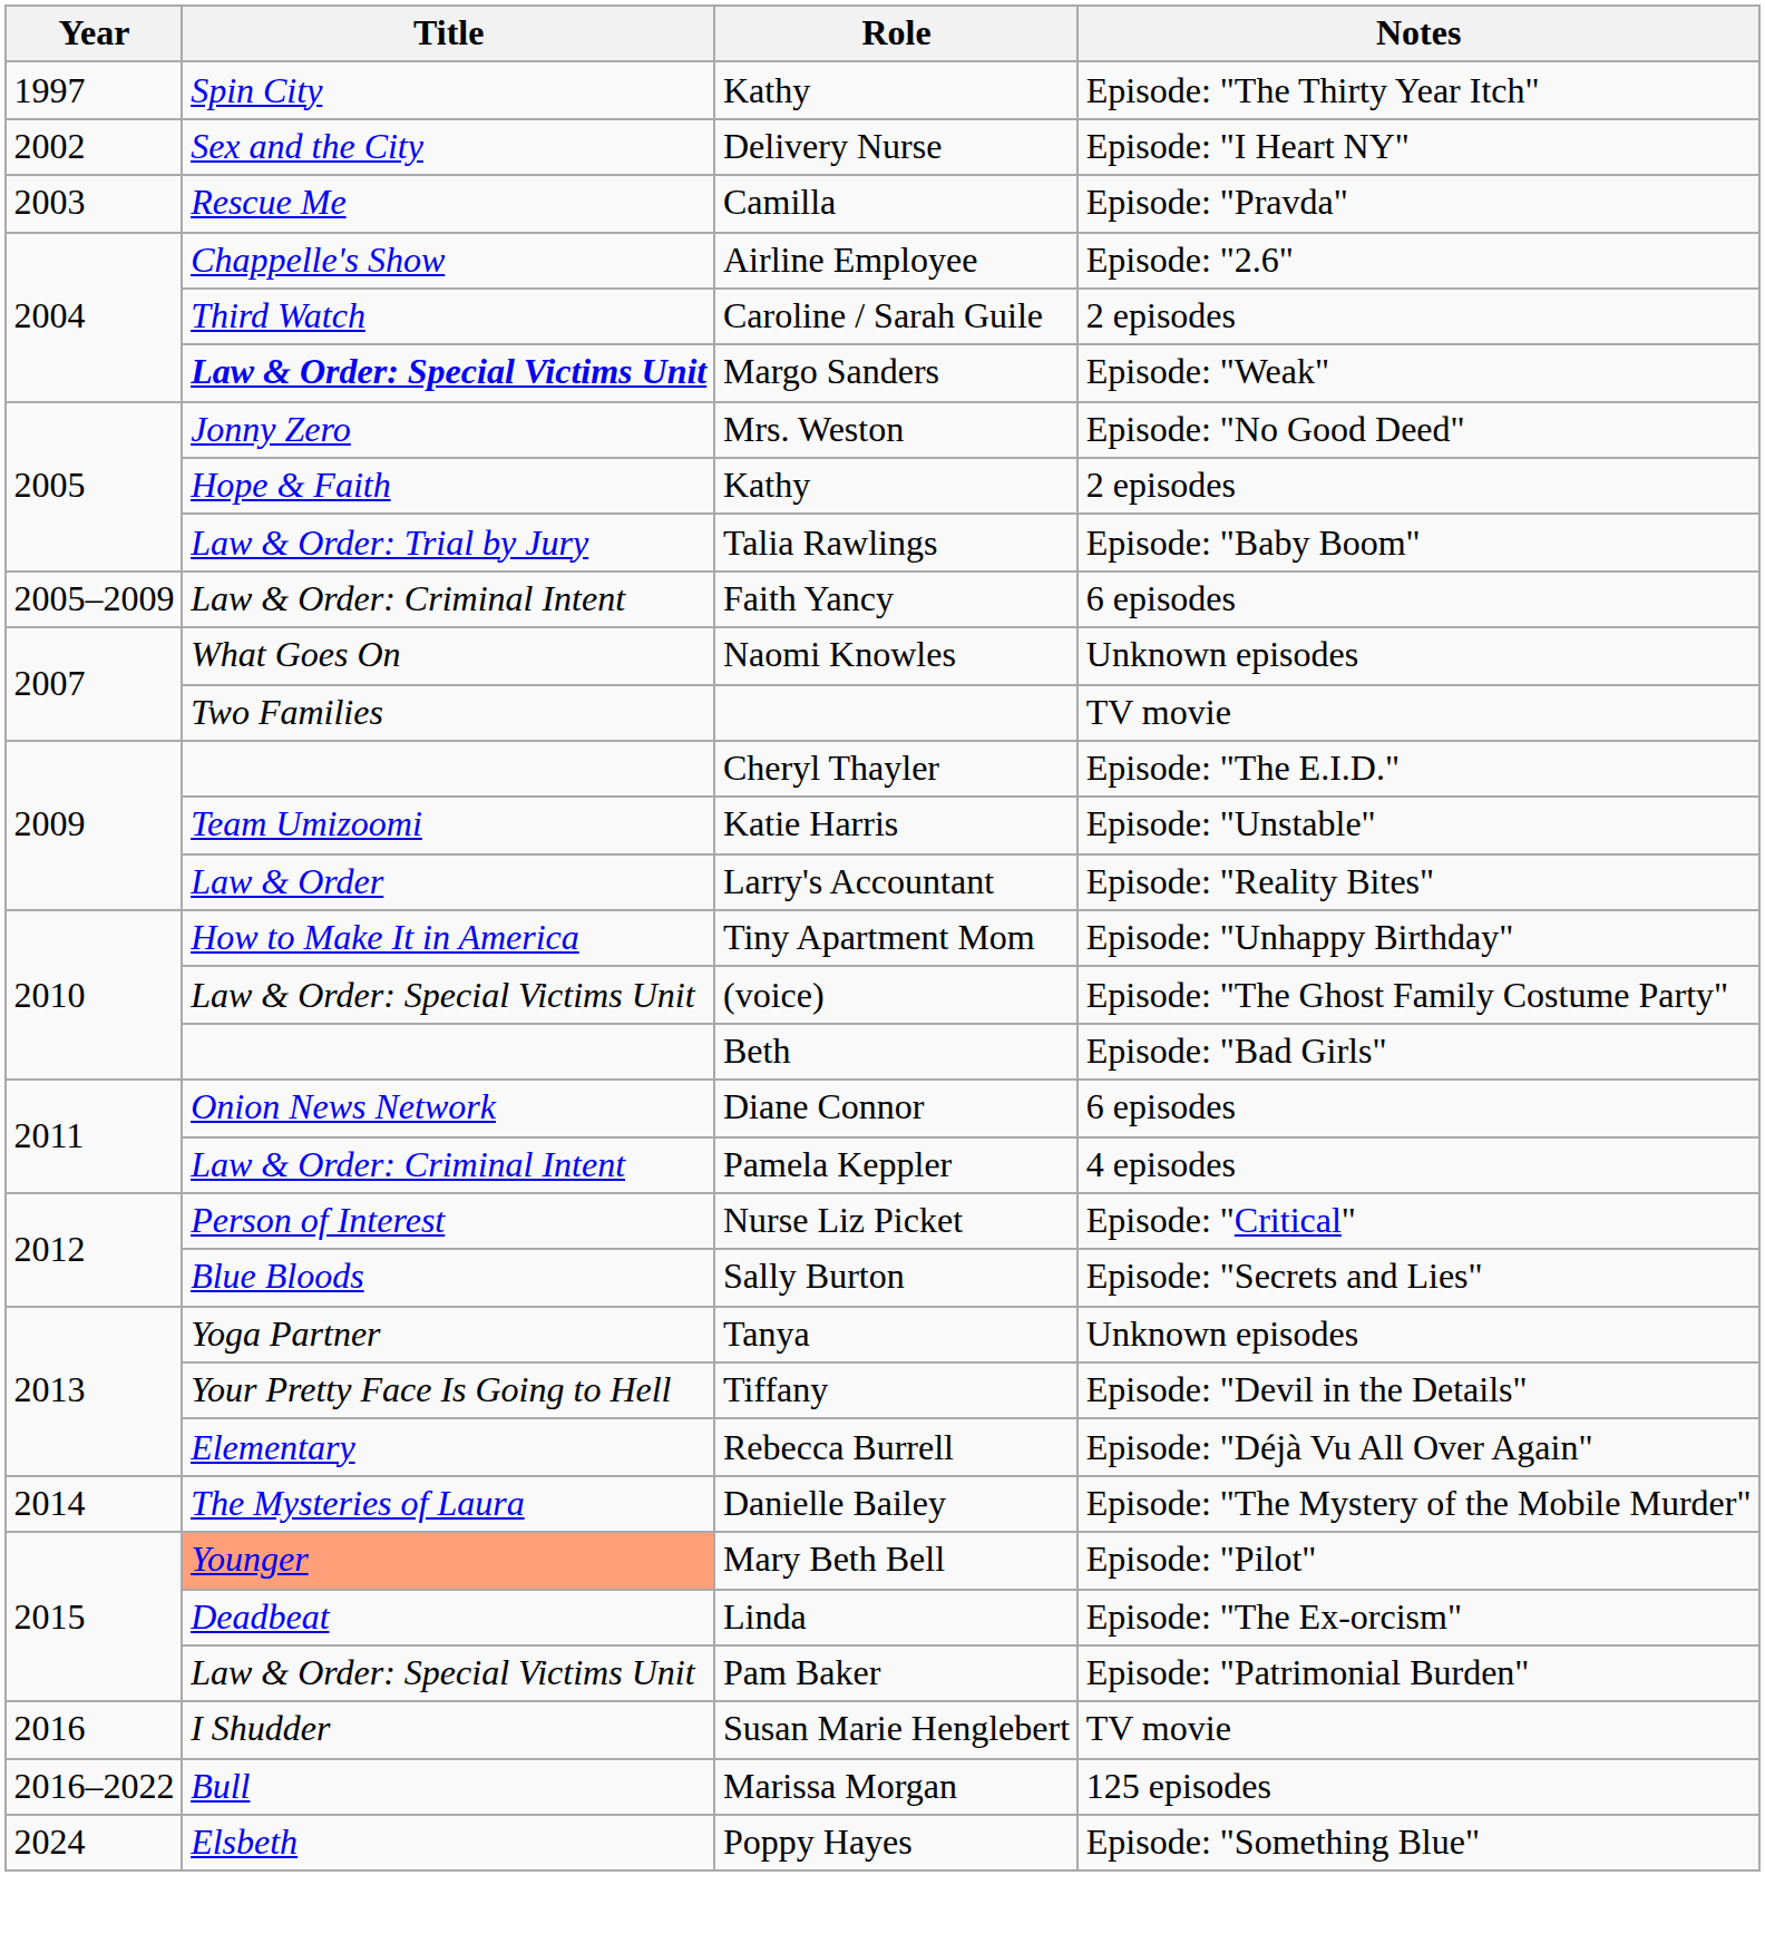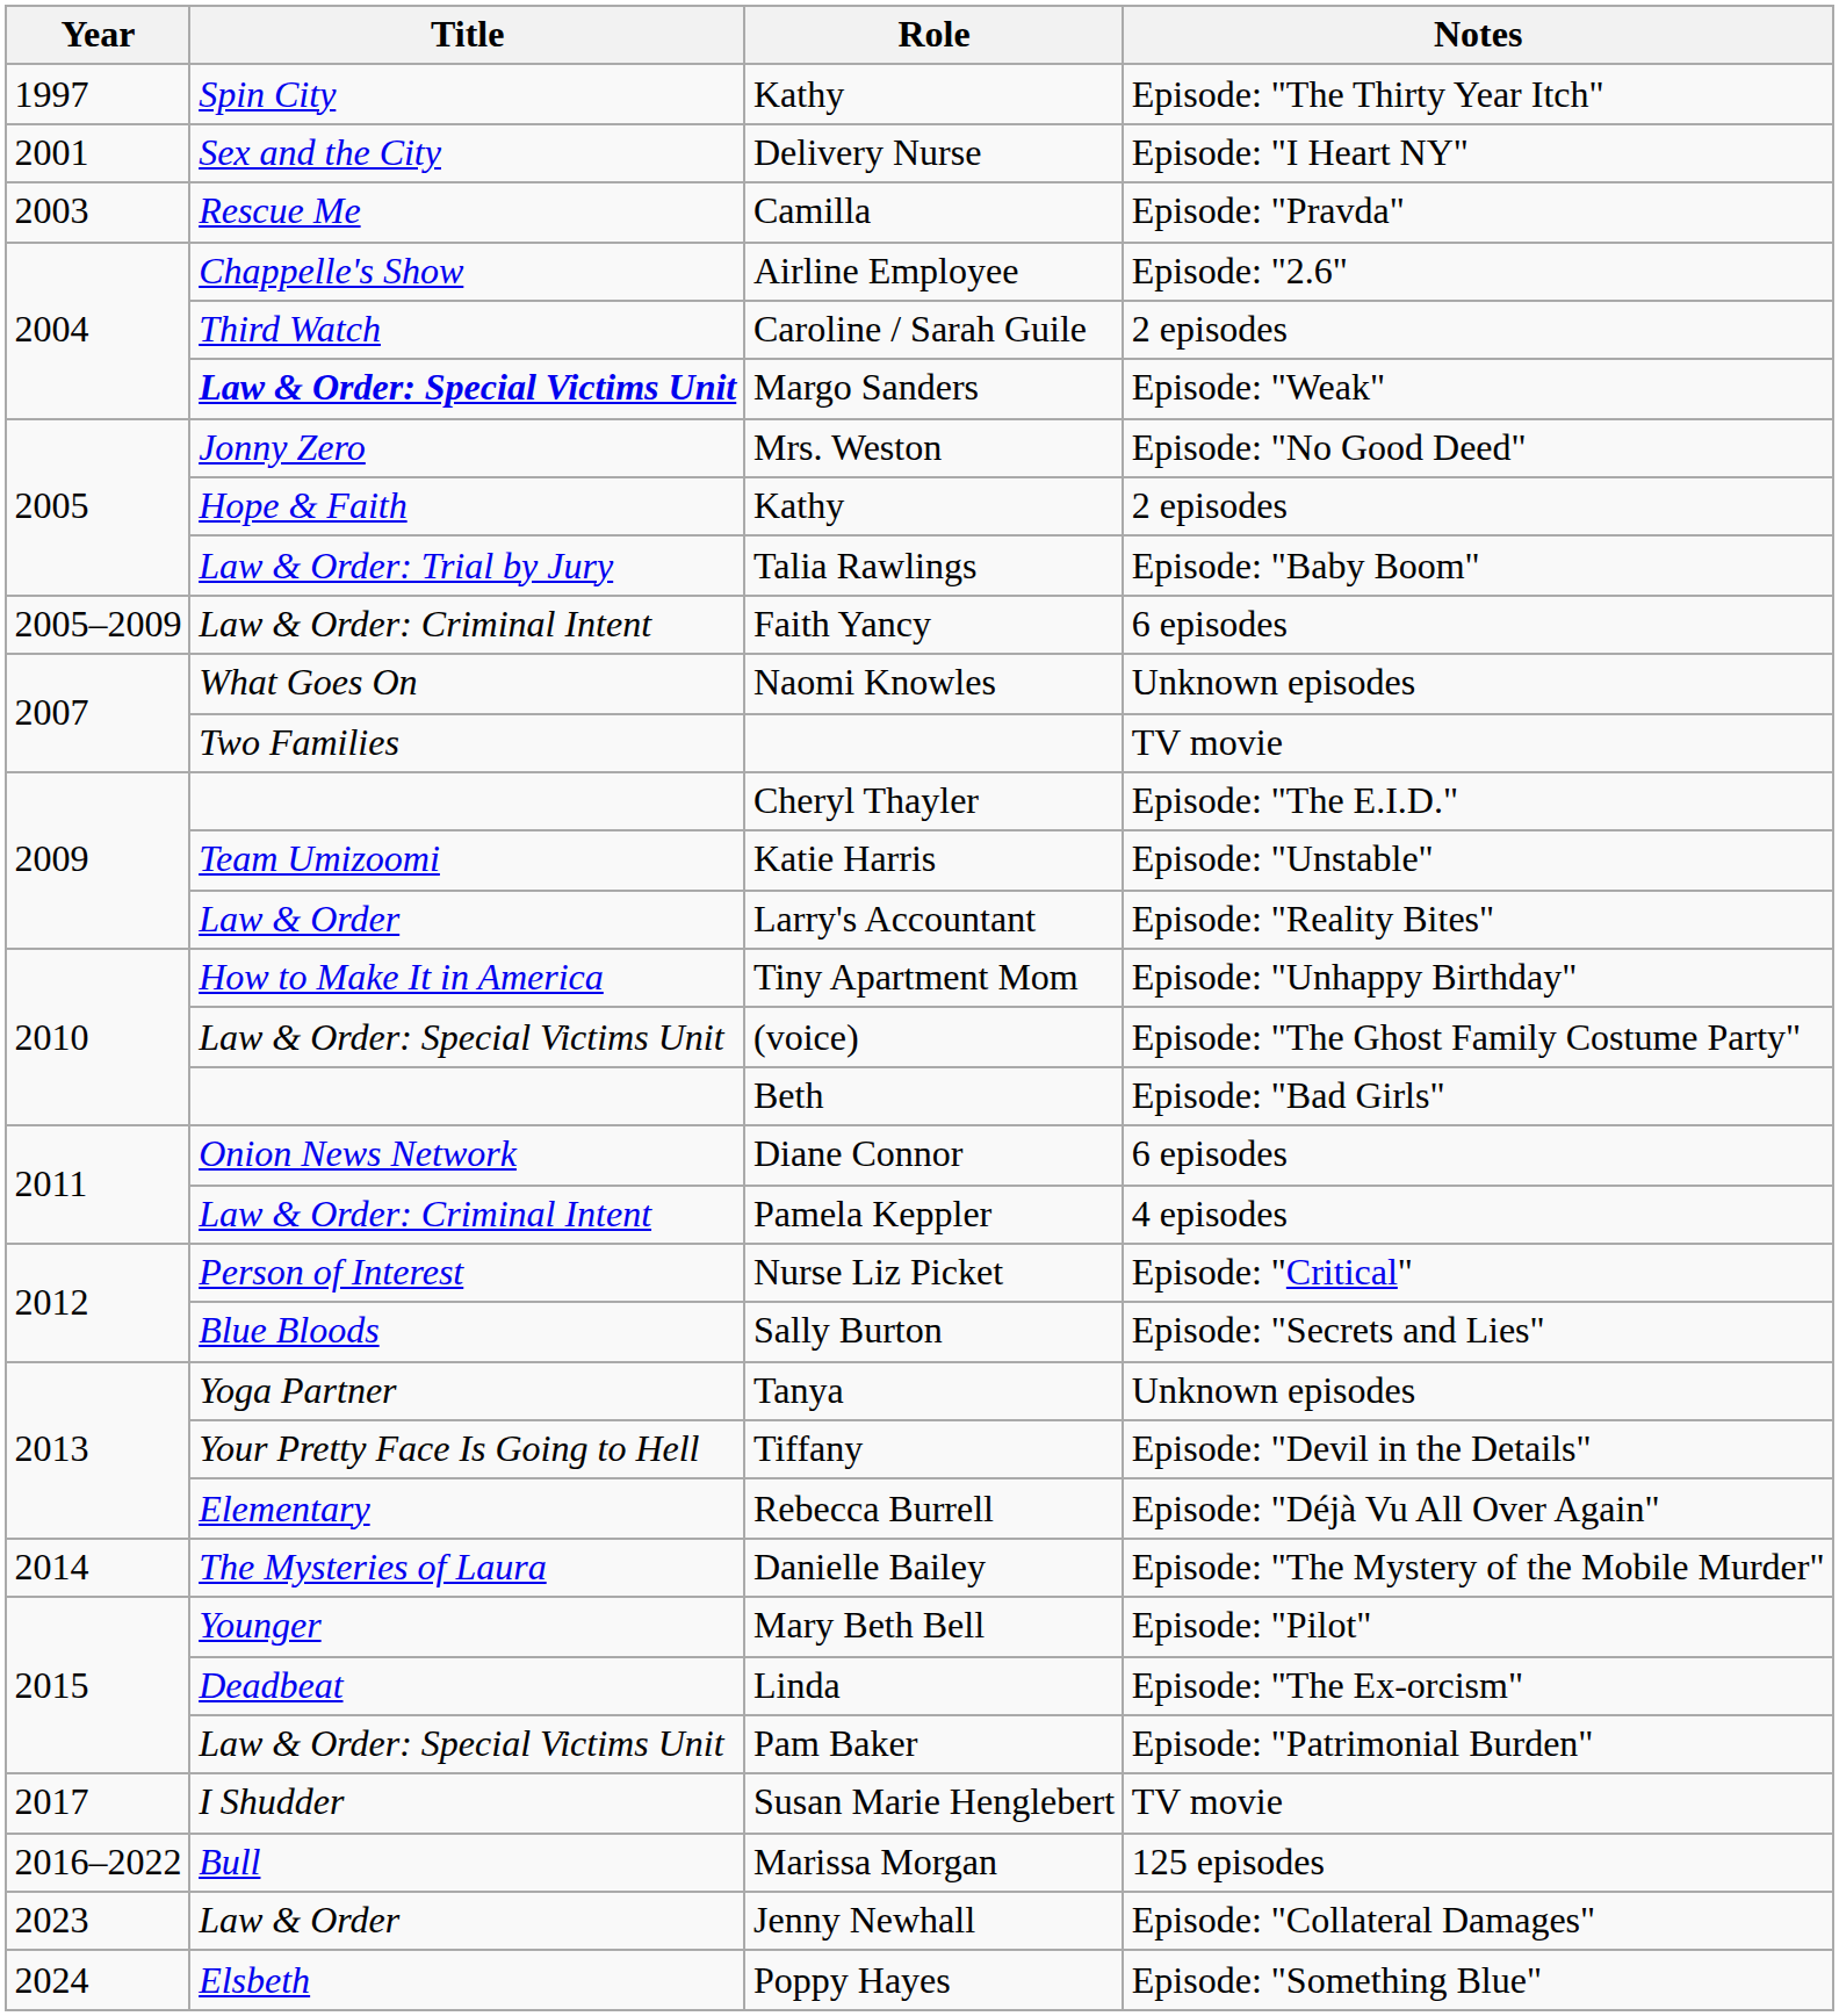 <table class="wikitable sortable">
 <tr>
 <th>Year</th>
 <th>Title</th>
 <th>Role</th>
 <th class="unsortable">Notes</th>
 </tr>
 <tr>
 <td>1997</td>
 <td><em><a href='#'>Spin City</a></em></td>
 <td>Kathy</td>
 <td>Episode: "The Thirty Year Itch"</td>
 </tr>
 <tr>
-<td>2002</td>
+<td>2001</td>
 <td><em><a href='#'>Sex and the City</a></em></td>
 <td>Delivery Nurse</td>
 <td>Episode: "I Heart NY"</td>
 </tr>
 <tr>
 <td>2003</td>
 <td><em><a href='#'>Rescue Me</a></em></td>
 <td>Camilla</td>
 <td>Episode: "Pravda"</td>
 </tr>
 <tr>
 <td rowspan="3">2004</td>
 <td><em><a href='#'>Chappelle's Show</a></em></td>
 <td>Airline Employee</td>
 <td>Episode: "2.6"</td>
 </tr>
 <tr>
 <td><em><a href='#'>Third Watch</a></em></td>
 <td>Caroline / Sarah Guile</td>
 <td>2 episodes</td>
 </tr>
 <tr>
 <td><strong><em><a href='#'>Law & Order: Special Victims Unit</a></em></strong></td>
 <td>Margo Sanders</td>
 <td>Episode: "Weak"</td>
 </tr>
 <tr>
 <td rowspan="3">2005</td>
 <td><em><a href='#'>Jonny Zero</a></em></td>
 <td>Mrs. Weston</td>
 <td>Episode: "No Good Deed"</td>
 </tr>
 <tr>
 <td><em><a href='#'>Hope & Faith</a></em></td>
 <td>Kathy</td>
 <td>2 episodes</td>
 </tr>
 <tr>
 <td><em><a href='#'>Law & Order: Trial by Jury</a></em></td>
 <td>Talia Rawlings</td>
 <td>Episode: "Baby Boom"</td>
 </tr>
 <tr>
 <td>2005–2009</td>
 <td><em>Law & Order: Criminal Intent</em></td>
 <td>Faith Yancy</td>
 <td>6 episodes</td>
 </tr>
 <tr>
 <td rowspan="2">2007</td>
 <td><em>What Goes On</em></td>
 <td>Naomi Knowles</td>
 <td>Unknown episodes</td>
 </tr>
 <tr>
 <td><em>Two Families</em></td>
 <td></td>
 <td>TV movie</td>
 </tr>
 <tr>
 <td rowspan="3">2009</td>
 <td><em></em></td>
 <td>Cheryl Thayler</td>
 <td>Episode: "The E.I.D."</td>
 </tr>
 <tr>
 <td><em><a href='#'>Team Umizoomi</a></em></td>
 <td>Katie Harris</td>
 <td>Episode: "Unstable"</td>
 </tr>
 <tr>
 <td><em><a href='#'>Law & Order</a></em></td>
 <td>Larry's Accountant</td>
 <td>Episode: "Reality Bites"</td>
 </tr>
 <tr>
 <td rowspan="3">2010</td>
 <td><em><a href='#'>How to Make It in America</a></em></td>
 <td>Tiny Apartment Mom</td>
 <td>Episode: "Unhappy Birthday"</td>
 </tr>
 <tr>
 <td><em>Law & Order: Special Victims Unit</em></td>
 <td>(voice)</td>
 <td>Episode: "The Ghost Family Costume Party"</td>
 </tr>
 <tr>
 <td><em></em></td>
 <td>Beth</td>
 <td>Episode: "Bad Girls"</td>
 </tr>
 <tr>
 <td rowspan="2">2011</td>
 <td><em><a href='#'>Onion News Network</a></em></td>
 <td>Diane Connor</td>
 <td>6 episodes</td>
 </tr>
 <tr>
 <td><em><a href='#'>Law & Order: Criminal Intent</a></em></td>
 <td>Pamela Keppler</td>
 <td>4 episodes</td>
 </tr>
 <tr>
 <td rowspan="2">2012</td>
 <td><em><a href='#'>Person of Interest</a></em></td>
 <td>Nurse Liz Picket</td>
 <td>Episode: "<a href='#'>Critical</a>"</td>
 </tr>
 <tr>
 <td><em><a href='#'>Blue Bloods</a></em></td>
 <td>Sally Burton</td>
 <td>Episode: "Secrets and Lies"</td>
 </tr>
 <tr>
 <td rowspan="3">2013</td>
 <td><em>Yoga Partner</em></td>
 <td>Tanya</td>
 <td>Unknown episodes</td>
 </tr>
 <tr>
 <td><em>Your Pretty Face Is Going to Hell</em></td>
 <td>Tiffany</td>
 <td>Episode: "Devil in the Details"</td>
 </tr>
 <tr>
 <td><em><a href='#'>Elementary</a></em></td>
 <td>Rebecca Burrell</td>
 <td>Episode: "Déjà Vu All Over Again"</td>
 </tr>
 <tr>
 <td>2014</td>
 <td><em><a href='#'>The Mysteries of Laura</a></em></td>
 <td>Danielle Bailey</td>
 <td>Episode: "The Mystery of the Mobile Murder"</td>
 </tr>
 <tr>
 <td rowspan="3">2015</td>
-<td style="background: lightsalmon;"><em><a href='#'>Younger</a></em></td>
+<td><em><a href='#'>Younger</a></em></td>
 <td>Mary Beth Bell</td>
 <td>Episode: "Pilot"</td>
 </tr>
 <tr>
 <td><em><a href='#'>Deadbeat</a></em></td>
 <td>Linda</td>
 <td>Episode: "The Ex-orcism"</td>
 </tr>
 <tr>
 <td><em>Law & Order: Special Victims Unit</em></td>
 <td>Pam Baker</td>
 <td>Episode: "Patrimonial Burden"</td>
 </tr>
 <tr>
-<td>2016</td>
+<td>2017</td>
 <td><em>I Shudder</em></td>
 <td>Susan Marie Henglebert</td>
 <td>TV movie</td>
 </tr>
 <tr>
 <td>2016–2022</td>
 <td><em><a href='#'>Bull</a></em></td>
 <td>Marissa Morgan</td>
 <td>125 episodes</td>
 </tr>
 <tr>
+<td>2023</td>
+<td><em>Law & Order</em></td>
+<td>Jenny Newhall</td>
+<td>Episode: "Collateral Damages"</td>
+</tr>
+<tr>
 <td>2024</td>
 <td><em><a href='#'>Elsbeth</a></em></td>
 <td>Poppy Hayes</td>
 <td>Episode: "Something Blue"</td>
 </tr>
 </table>
